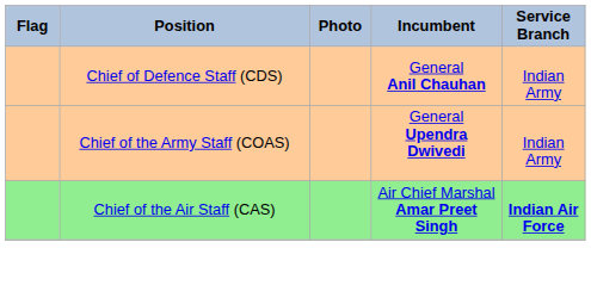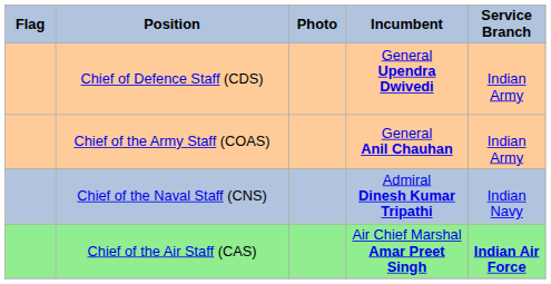 <table class="wikitable">
 <tr>
 <th width="75" align="center" style="background:#B0C4DE;">Flag</th>
 <th width="550" align="center" style="background:#B0C4DE;">Position</th>
 <th width="75" align="center" style="background:#B0C4DE;">Photo</th>
 <th width="205" align="center" style="background:#B0C4DE;">Incumbent</th>
 <th width="115" align="center" style="background:#B0C4DE;">Service Branch</th>
 </tr>
 <tr>
 <td align="center" style="background:#FFCC99"></td>
 <td align="center" style="background:#FFCC99"><a href='#'>Chief of Defence Staff</a> (CDS)</td>
 <td style="background:#FFCC99"></td>
-<td align="center" style="background:#FFCC99"><a href='#'>General</a><br><strong><a href='#'>Anil Chauhan</a></strong><br></td>
+<td align="center" style="background:#FFCC99"><a href='#'>General</a><br><strong><a href='#'>Upendra Dwivedi</a></strong><br><br></td>
 <td align="center" style="background:#FFCC99"><br><a href='#'>Indian Army</a></td>
 </tr>
 <tr>
 <td align="center" style="background:#FFCC99"></td>
 <td align="center" style="background:#FFCC99"><a href='#'>Chief of the Army Staff</a> (COAS)</td>
 <td style="background:#FFCC99"></td>
-<td align="center" style="background:#FFCC99"><a href='#'>General</a><br><strong><a href='#'>Upendra Dwivedi</a></strong><br><br></td>
+<td align="center" style="background:#FFCC99"><a href='#'>General</a><br><strong><a href='#'>Anil Chauhan</a></strong><br></td>
 <td align="center" style="background:#FFCC99"><br><a href='#'>Indian Army</a></td>
+</tr>
+<tr>
+<td align="center" style="background:#B0C4DE"></td>
+<td align="center" style="background:#B0C4DE"><a href='#'>Chief of the Naval Staff</a> (CNS)</td>
+<td style="background:#B0C4DE"></td>
+<td align="center" style="background:#B0C4DE"><a href='#'>Admiral</a><br><strong><a href='#'>Dinesh Kumar Tripathi</a></strong><br></td>
+<td align="center" style="background:#B0C4DE"><br><a href='#'>Indian Navy</a></td>
 </tr>
 <tr>
 <td align="center" style="background:#90EE90"></td>
 <td align="center" style="background:#90EE90"><a href='#'>Chief of the Air Staff</a> (CAS)</td>
 <td style="background:#90EE90"></td>
 <td align="center" style="background:#90EE90"><a href='#'>Air Chief Marshal</a><br><strong><a href='#'>Amar Preet Singh</a></strong><br></td>
 <td align="center" style="background:#90EE90"><strong><br><a href='#'>Indian Air Force</a></strong></td>
 </tr>
 <tr>
 </tr>
 </table>
